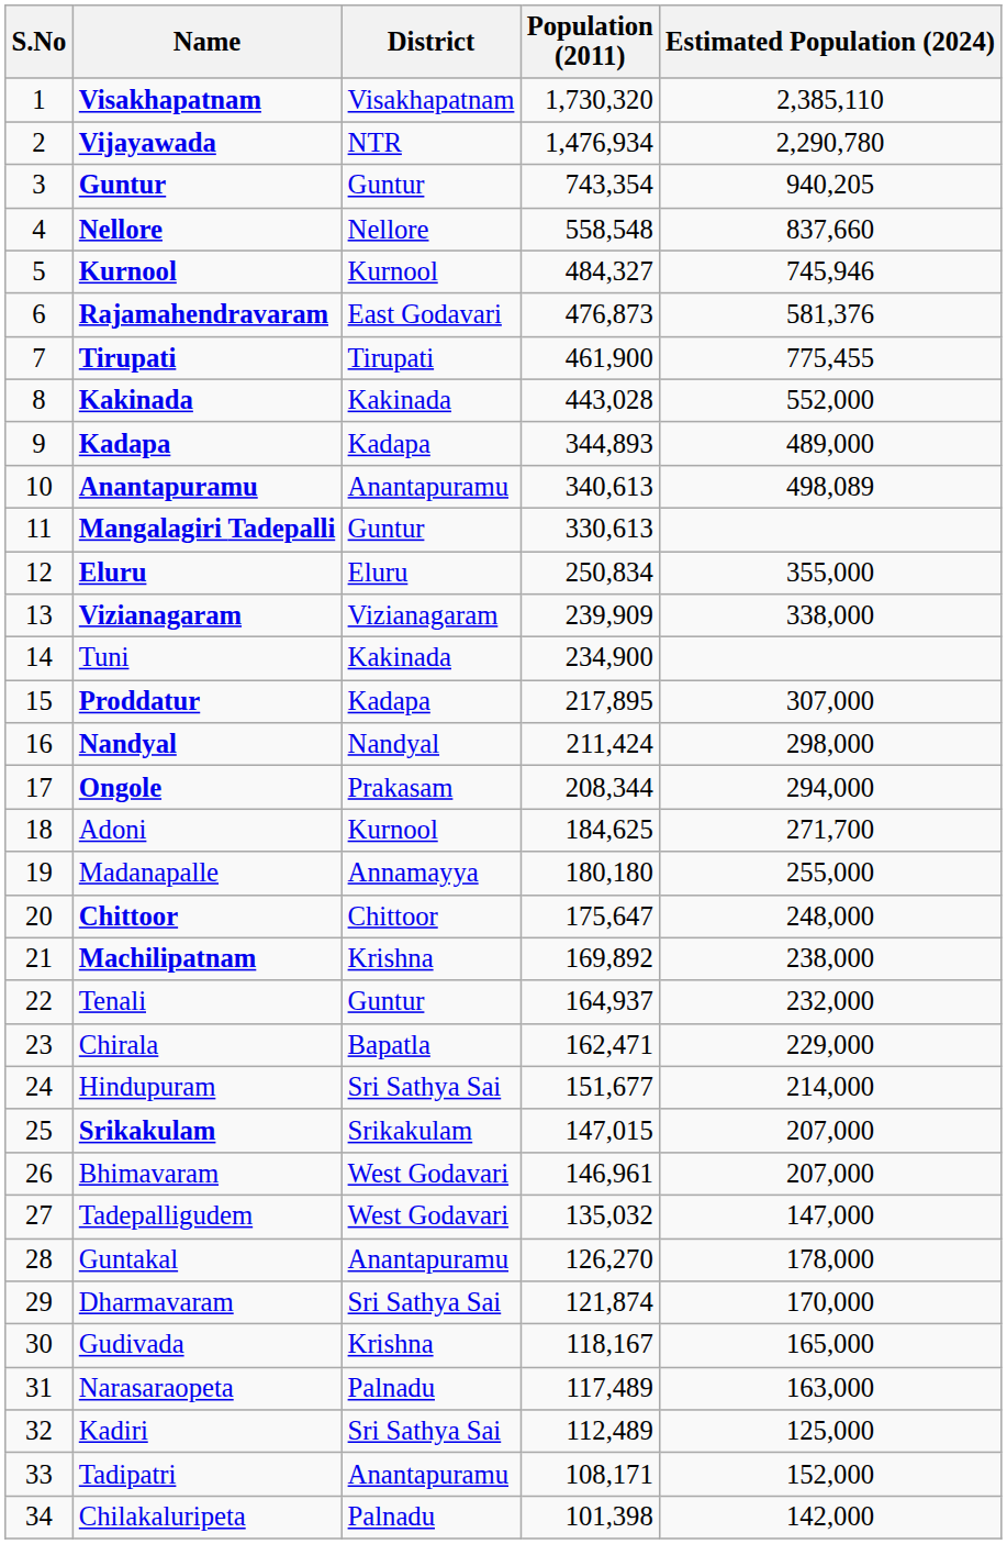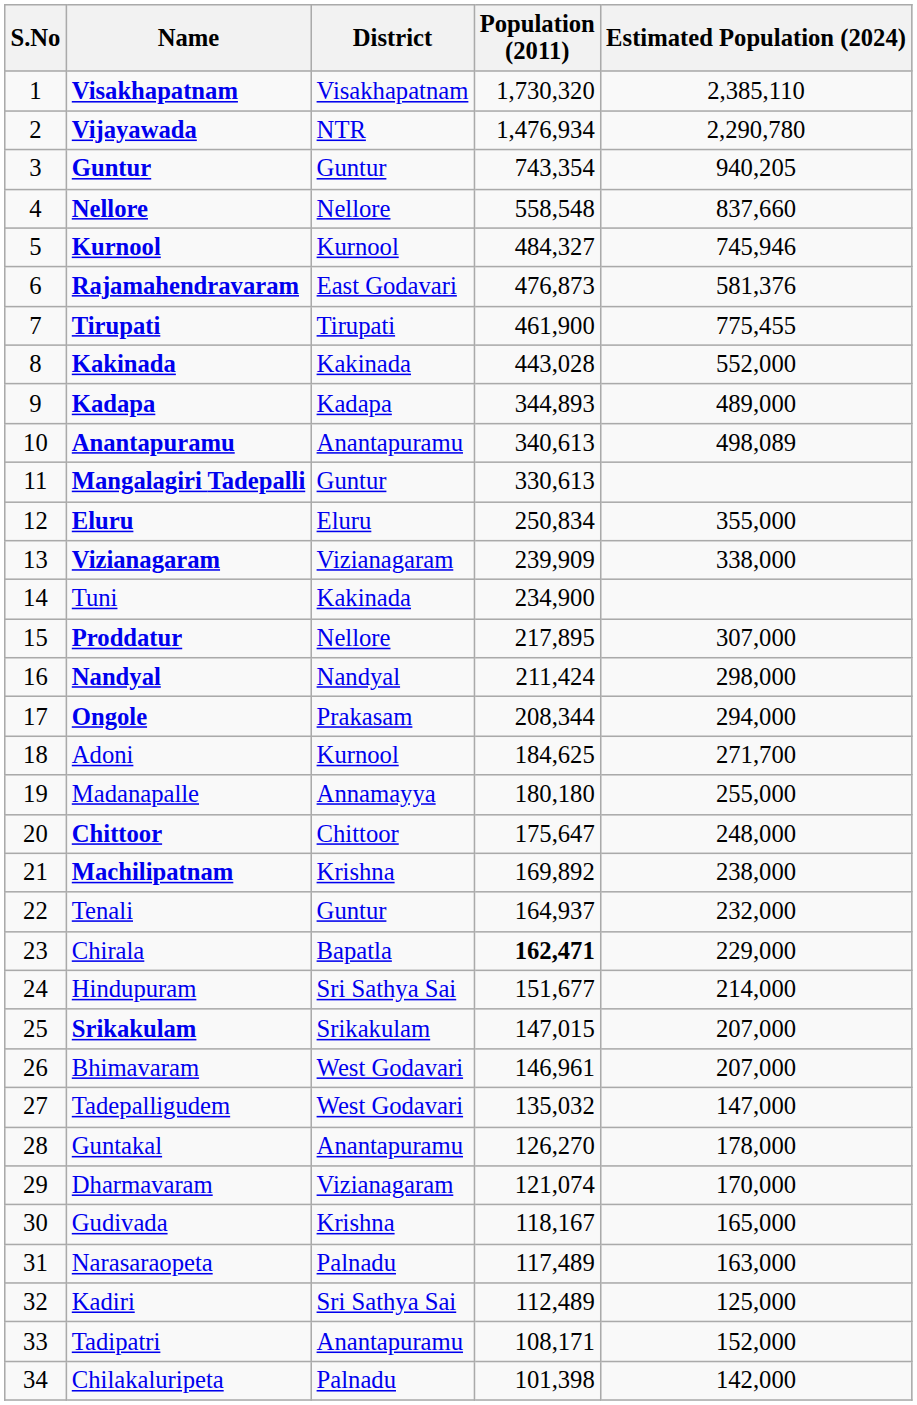 <table class="sortable wikitable" style="text-align:center;">
 <tr>
 <th>S.No</th>
 <th>Name</th>
 <th>District</th>
 <th>Population<br>(2011)</th>
 <th>Estimated Population (2024)</th>
 </tr>
 <tr>
 <td>1</td>
 <td align="left"><strong><a href='#'>Visakhapatnam</a></strong></td>
 <td align="left"><a href='#'>Visakhapatnam</a></td>
 <td align="right">1,730,320</td>
 <td>2,385,110</td>
 </tr>
 <tr>
 <td>2</td>
 <td align="left"><strong><a href='#'>Vijayawada</a></strong></td>
 <td align="left"><a href='#'>NTR</a></td>
 <td align="right">1,476,934</td>
 <td>2,290,780</td>
 </tr>
 <tr>
 <td>3</td>
 <td align="left"><strong><a href='#'>Guntur</a></strong></td>
 <td align="left"><a href='#'>Guntur</a></td>
 <td align="right">743,354</td>
 <td>940,205</td>
 </tr>
 <tr>
 <td>4</td>
 <td align="left"><strong><a href='#'>Nellore</a></strong></td>
 <td align="left"><a href='#'>Nellore</a></td>
 <td align="right">558,548</td>
 <td>837,660</td>
 </tr>
 <tr>
 <td>5</td>
 <td align="left"><strong><a href='#'>Kurnool</a></strong></td>
 <td align="left"><a href='#'>Kurnool</a></td>
 <td align="right">484,327</td>
 <td>745,946</td>
 </tr>
 <tr>
 <td>6</td>
 <td align="left"><strong><a href='#'>Rajamahendravaram</a></strong></td>
 <td align="left"><a href='#'>East Godavari</a></td>
 <td align="right">476,873</td>
 <td>581,376</td>
 </tr>
 <tr>
 <td>7</td>
 <td align="left"><strong><a href='#'>Tirupati</a></strong></td>
 <td align="left"><a href='#'>Tirupati</a></td>
 <td align="right">461,900</td>
 <td>775,455</td>
 </tr>
 <tr>
 <td>8</td>
 <td align="left"><strong><a href='#'>Kakinada</a></strong></td>
 <td align="left"><a href='#'>Kakinada</a></td>
 <td align="right">443,028</td>
 <td>552,000</td>
 </tr>
 <tr>
 <td>9</td>
 <td align="left"><strong><a href='#'>Kadapa</a></strong></td>
 <td align="left"><a href='#'>Kadapa</a></td>
 <td align="right">344,893</td>
 <td>489,000</td>
 </tr>
 <tr>
 <td>10</td>
 <td align="left"><a href='#'><strong>Anantapuramu</strong></a></td>
 <td align="left"><a href='#'>Anantapuramu</a></td>
 <td align="right">340,613</td>
 <td>498,089</td>
 </tr>
 <tr>
 <td>11</td>
 <td align="left"><a href='#'><strong>Mangalagiri </strong> <strong>Tadepalli</strong></a></td>
 <td align="left"><a href='#'>Guntur</a></td>
 <td align="right">330,613</td>
 <td></td>
 </tr>
 <tr>
 <td>12</td>
 <td align="left"><strong><a href='#'>Eluru</a></strong></td>
 <td align="left"><a href='#'>Eluru</a></td>
 <td align="right">250,834</td>
 <td>355,000</td>
 </tr>
 <tr>
 <td>13</td>
 <td align="left"><strong><a href='#'>Vizianagaram</a></strong></td>
 <td align="left"><a href='#'>Vizianagaram</a></td>
 <td align="right">239,909</td>
 <td>338,000</td>
 </tr>
 <tr>
 <td>14</td>
 <td align="left"><a href='#'>Tuni</a></td>
 <td align="left"><a href='#'>Kakinada</a></td>
 <td align="right">234,900</td>
 <td></td>
 </tr>
 <tr>
 <td>15</td>
 <td align="left"><strong><a href='#'>Proddatur</a></strong></td>
-<td align="left"><a href='#'>Kadapa</a></td>
+<td align="left"><a href='#'>Nellore</a></td>
 <td align="right">217,895</td>
 <td>307,000</td>
 </tr>
 <tr>
 <td>16</td>
 <td align="left"><strong><a href='#'>Nandyal</a></strong></td>
 <td align="left"><a href='#'>Nandyal</a></td>
 <td align="right">211,424</td>
 <td>298,000</td>
 </tr>
 <tr>
 <td>17</td>
 <td align="left"><strong><a href='#'>Ongole</a></strong></td>
 <td align="left"><a href='#'>Prakasam</a></td>
 <td align="right">208,344</td>
 <td>294,000</td>
 </tr>
 <tr>
 <td>18</td>
 <td align="left"><a href='#'>Adoni</a></td>
 <td align="left"><a href='#'>Kurnool</a></td>
 <td align="right">184,625</td>
 <td>271,700</td>
 </tr>
 <tr>
 <td>19</td>
 <td align="left"><a href='#'>Madanapalle</a></td>
 <td align="left"><a href='#'>Annamayya</a></td>
 <td align="right">180,180</td>
 <td>255,000</td>
 </tr>
 <tr>
 <td>20</td>
 <td align="left"><strong><a href='#'>Chittoor</a></strong></td>
 <td align="left"><a href='#'>Chittoor</a></td>
 <td align="right">175,647</td>
 <td>248,000</td>
 </tr>
 <tr>
 <td>21</td>
 <td align="left"><strong><a href='#'>Machilipatnam</a></strong></td>
 <td align="left"><a href='#'>Krishna</a></td>
 <td align="right">169,892</td>
 <td>238,000</td>
 </tr>
 <tr>
 <td>22</td>
 <td align="left"><a href='#'>Tenali</a></td>
 <td align="left"><a href='#'>Guntur</a></td>
 <td align="right">164,937</td>
 <td>232,000</td>
 </tr>
 <tr>
 <td>23</td>
 <td align="left"><a href='#'>Chirala</a></td>
 <td align="left"><a href='#'>Bapatla</a></td>
-<td align="right">162,471</td>
+<td align="right"><strong>162,471</strong></td>
 <td>229,000</td>
 </tr>
 <tr>
 <td>24</td>
 <td align="left"><a href='#'>Hindupuram</a></td>
 <td align="left"><a href='#'>Sri Sathya Sai</a></td>
 <td align="right">151,677</td>
 <td>214,000</td>
 </tr>
 <tr>
 <td>25</td>
 <td align="left"><strong><a href='#'>Srikakulam</a></strong></td>
 <td align="left"><a href='#'>Srikakulam</a></td>
 <td align="right">147,015</td>
 <td>207,000</td>
 </tr>
 <tr>
 <td>26</td>
 <td align="left"><a href='#'>Bhimavaram</a></td>
 <td align="left"><a href='#'>West Godavari</a></td>
 <td align="right">146,961</td>
 <td>207,000</td>
 </tr>
 <tr>
 <td>27</td>
 <td align="left"><a href='#'>Tadepalligudem</a></td>
 <td align="left"><a href='#'>West Godavari</a></td>
 <td align="right">135,032</td>
 <td>147,000</td>
 </tr>
 <tr>
 <td>28</td>
 <td align="left"><a href='#'>Guntakal</a></td>
 <td align="left"><a href='#'>Anantapuramu</a></td>
 <td align="right">126,270</td>
 <td>178,000</td>
 </tr>
 <tr>
 <td>29</td>
 <td align="left"><a href='#'>Dharmavaram</a></td>
-<td align="left"><a href='#'>Sri Sathya Sai</a></td>
-<td align="right">121,874</td>
+<td align="left"><a href='#'>Vizianagaram</a></td>
+<td align="right">121,074</td>
 <td>170,000</td>
 </tr>
 <tr>
 <td>30</td>
 <td align="left"><a href='#'>Gudivada</a></td>
 <td align="left"><a href='#'>Krishna</a></td>
 <td align="right">118,167</td>
 <td>165,000</td>
 </tr>
 <tr>
 <td>31</td>
 <td align="left"><a href='#'>Narasaraopeta</a></td>
 <td align="left"><a href='#'>Palnadu</a></td>
 <td align="right">117,489</td>
 <td>163,000</td>
 </tr>
 <tr>
 <td>32</td>
 <td align="left"><a href='#'>Kadiri</a></td>
 <td align="left"><a href='#'>Sri Sathya Sai</a></td>
 <td align="right">112,489</td>
 <td>125,000</td>
 </tr>
 <tr>
 <td>33</td>
 <td align="left"><a href='#'>Tadipatri</a></td>
 <td align="left"><a href='#'>Anantapuramu</a></td>
 <td align="right">108,171</td>
 <td>152,000</td>
 </tr>
 <tr>
 <td>34</td>
 <td align="left"><a href='#'>Chilakaluripeta</a></td>
 <td align="left"><a href='#'>Palnadu</a></td>
 <td align="right">101,398</td>
 <td>142,000</td>
 </tr>
 </table>
